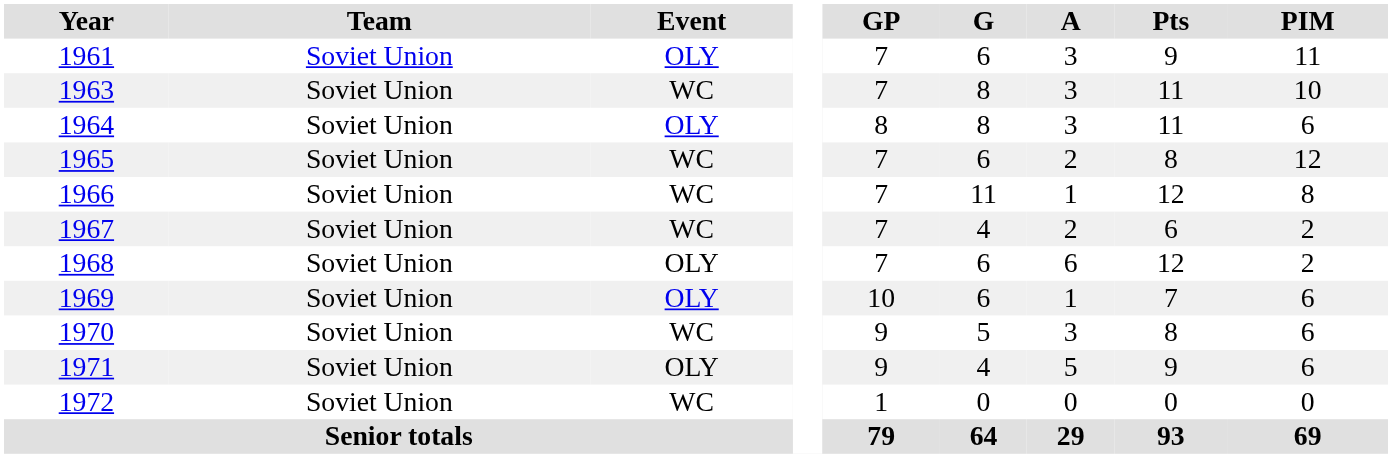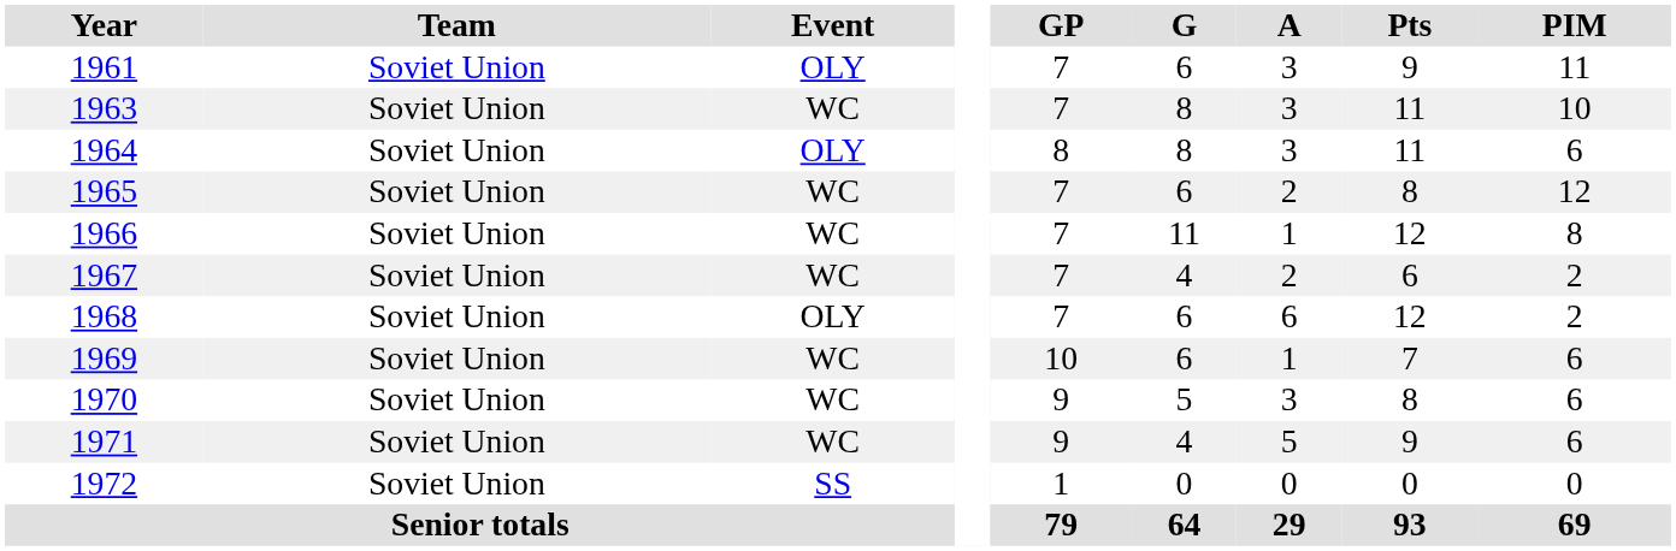 <table border="0" cellpadding="1" cellspacing="0" style="text-align:center; width:50em">
 <tr ALIGN="center" bgcolor="#e0e0e0">
 <th>Year</th>
 <th>Team</th>
 <th>Event</th>
 <th rowspan="99" bgcolor="#ffffff"> </th>
 <th>GP</th>
 <th>G</th>
 <th>A</th>
 <th>Pts</th>
 <th>PIM</th>
 </tr>
 <tr>
 <td><a href='#'>1961</a></td>
 <td><a href='#'>Soviet Union</a></td>
 <td><a href='#'>OLY</a></td>
 <td>7</td>
 <td>6</td>
 <td>3</td>
 <td>9</td>
 <td>11</td>
 </tr>
 <tr bgcolor="#f0f0f0">
 <td><a href='#'>1963</a></td>
 <td>Soviet Union</td>
 <td>WC</td>
 <td>7</td>
 <td>8</td>
 <td>3</td>
 <td>11</td>
 <td>10</td>
 </tr>
 <tr>
 <td><a href='#'>1964</a></td>
 <td>Soviet Union</td>
 <td><a href='#'>OLY</a></td>
 <td>8</td>
 <td>8</td>
 <td>3</td>
 <td>11</td>
 <td>6</td>
 </tr>
 <tr bgcolor="#f0f0f0">
 <td><a href='#'>1965</a></td>
 <td>Soviet Union</td>
 <td>WC</td>
 <td>7</td>
 <td>6</td>
 <td>2</td>
 <td>8</td>
 <td>12</td>
 </tr>
 <tr>
 <td><a href='#'>1966</a></td>
 <td>Soviet Union</td>
 <td>WC</td>
 <td>7</td>
 <td>11</td>
 <td>1</td>
 <td>12</td>
 <td>8</td>
 </tr>
 <tr bgcolor="#f0f0f0">
 <td><a href='#'>1967</a></td>
 <td>Soviet Union</td>
 <td>WC</td>
 <td>7</td>
 <td>4</td>
 <td>2</td>
 <td>6</td>
 <td>2</td>
 </tr>
 <tr>
 <td><a href='#'>1968</a></td>
 <td>Soviet Union</td>
 <td>OLY</td>
 <td>7</td>
 <td>6</td>
 <td>6</td>
 <td>12</td>
 <td>2</td>
 </tr>
 <tr bgcolor="#f0f0f0">
 <td><a href='#'>1969</a></td>
 <td>Soviet Union</td>
-<td><a href='#'>OLY</a></td>
+<td>WC</td>
 <td>10</td>
 <td>6</td>
 <td>1</td>
 <td>7</td>
 <td>6</td>
 </tr>
 <tr>
 <td><a href='#'>1970</a></td>
 <td>Soviet Union</td>
 <td>WC</td>
 <td>9</td>
 <td>5</td>
 <td>3</td>
 <td>8</td>
 <td>6</td>
 </tr>
 <tr bgcolor="#f0f0f0">
 <td><a href='#'>1971</a></td>
 <td>Soviet Union</td>
-<td>OLY</td>
+<td>WC</td>
 <td>9</td>
 <td>4</td>
 <td>5</td>
 <td>9</td>
 <td>6</td>
 </tr>
 <tr>
 <td><a href='#'>1972</a></td>
 <td>Soviet Union</td>
-<td>WC</td>
+<td><a href='#'>SS</a></td>
 <td>1</td>
 <td>0</td>
 <td>0</td>
 <td>0</td>
 <td>0</td>
 </tr>
 <tr bgcolor="#e0e0e0">
 <th colspan=3>Senior totals</th>
 <th>79</th>
 <th>64</th>
 <th>29</th>
 <th>93</th>
 <th>69</th>
 </tr>
 </table>
